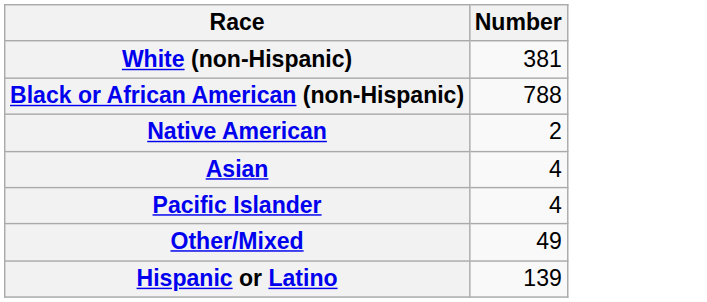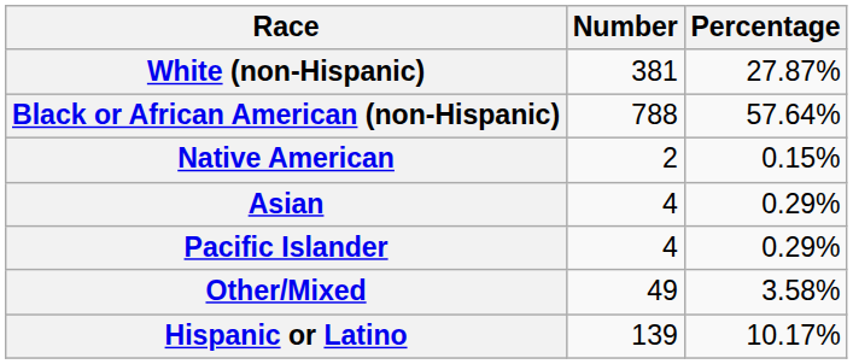 <table class="wikitable" style="text-align:right">
 <tr>
 <th scope="col">Race</th>
 <th scope="col">Number</th>
+<th scope="col">Percentage</th>
 </tr>
 <tr>
 <th scope="row"><a href='#'>White</a> (non-Hispanic)</th>
 <td>381</td>
+<td>27.87%</td>
 </tr>
 <tr>
 <th scope="row"><a href='#'>Black or African American</a> (non-Hispanic)</th>
 <td>788</td>
+<td>57.64%</td>
 </tr>
 <tr>
 <th scope="row"><a href='#'>Native American</a></th>
 <td>2</td>
+<td>0.15%</td>
 </tr>
 <tr>
 <th scope="row"><a href='#'>Asian</a></th>
 <td>4</td>
+<td>0.29%</td>
 </tr>
 <tr>
 <th scope="row"><a href='#'>Pacific Islander</a></th>
 <td>4</td>
+<td>0.29%</td>
 </tr>
 <tr>
 <th scope="row"><a href='#'>Other/Mixed</a></th>
 <td>49</td>
+<td>3.58%</td>
 </tr>
 <tr>
 <th scope="row"><a href='#'>Hispanic</a> or <a href='#'>Latino</a></th>
 <td>139</td>
+<td>10.17%</td>
 </tr>
 </table>
